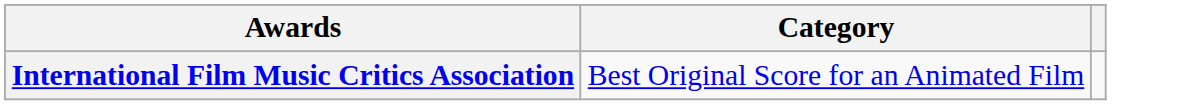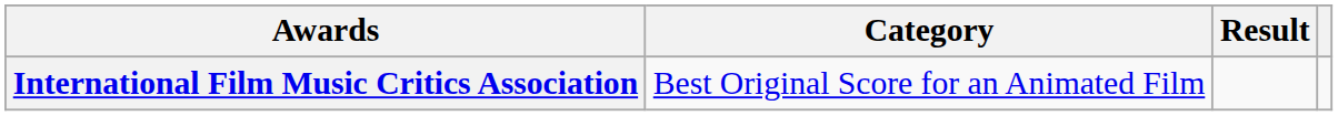 <table class="wikitable plainrowheaders sortable">
 <tr>
 <th scope="col">Awards</th>
 <th scope="col">Category</th>
+<th scope="col">Result</th>
 <th scope="col" class="unsortable"></th>
 </tr>
 <tr>
 <th scope="row"><a href='#'>International Film Music Critics Association</a></th>
 <td><a href='#'>Best Original Score for an Animated Film</a></td>
+<td></td>
 <td><br></td>
 </tr>
 </table>
